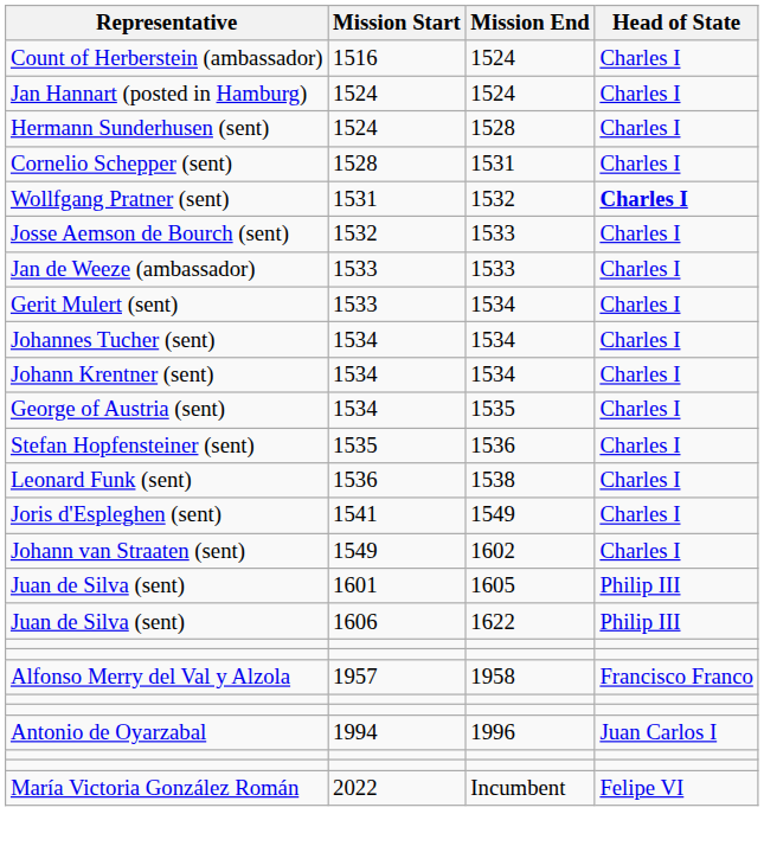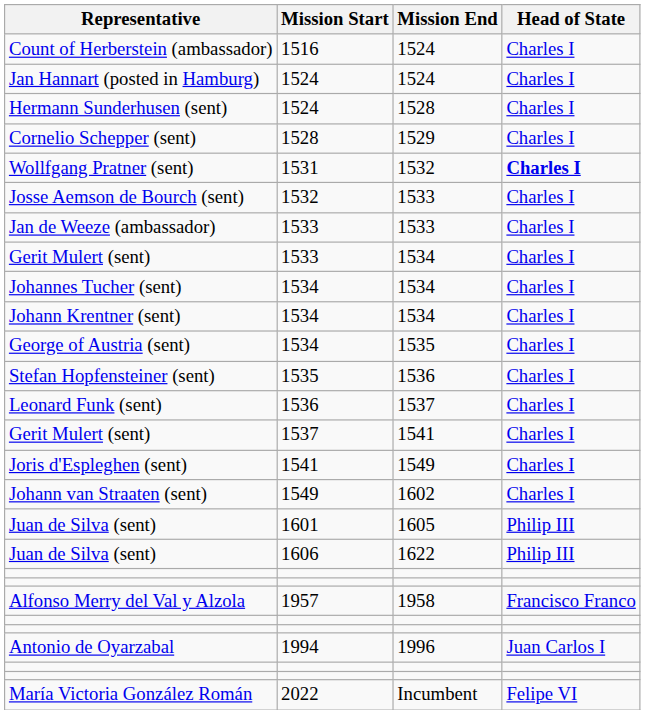 <table class="wikitable sortable">
 <tr>
 <th>Representative</th>
 <th>Mission Start</th>
 <th>Mission End</th>
 <th>Head of State</th>
 </tr>
 <tr>
 <td><a href='#'>Count of Herberstein</a> (ambassador)</td>
 <td>1516</td>
 <td>1524</td>
 <td><a href='#'>Charles I</a></td>
 </tr>
 <tr>
 <td><a href='#'>Jan Hannart</a> (posted in <a href='#'>Hamburg</a>)</td>
 <td>1524</td>
 <td>1524</td>
 <td><a href='#'>Charles I</a></td>
 </tr>
 <tr>
 <td><a href='#'>Hermann Sunderhusen</a> (sent)</td>
 <td>1524</td>
 <td>1528</td>
 <td><a href='#'>Charles I</a></td>
 </tr>
 <tr>
 <td><a href='#'>Cornelio Schepper</a> (sent)</td>
 <td>1528</td>
-<td>1531</td>
+<td>1529</td>
 <td><a href='#'>Charles I</a></td>
 </tr>
 <tr>
 <td><a href='#'>Wollfgang Pratner</a> (sent)</td>
 <td>1531</td>
 <td>1532</td>
 <td><strong><a href='#'>Charles I</a></strong></td>
 </tr>
 <tr>
 <td><a href='#'>Josse Aemson de Bourch</a> (sent)</td>
 <td>1532</td>
 <td>1533</td>
 <td><a href='#'>Charles I</a></td>
 </tr>
 <tr>
 <td><a href='#'>Jan de Weeze</a> (ambassador)</td>
 <td>1533</td>
 <td>1533</td>
 <td><a href='#'>Charles I</a></td>
 </tr>
 <tr>
 <td><a href='#'>Gerit Mulert</a> (sent)</td>
 <td>1533</td>
 <td>1534</td>
 <td><a href='#'>Charles I</a></td>
 </tr>
 <tr>
 <td><a href='#'>Johannes Tucher</a> (sent)</td>
 <td>1534</td>
 <td>1534</td>
 <td><a href='#'>Charles I</a></td>
 </tr>
 <tr>
 <td><a href='#'>Johann Krentner</a> (sent)</td>
 <td>1534</td>
 <td>1534</td>
 <td><a href='#'>Charles I</a></td>
 </tr>
 <tr>
 <td><a href='#'>George of Austria</a> (sent)</td>
 <td>1534</td>
 <td>1535</td>
 <td><a href='#'>Charles I</a></td>
 </tr>
 <tr>
 <td><a href='#'>Stefan Hopfensteiner</a> (sent)</td>
 <td>1535</td>
 <td>1536</td>
 <td><a href='#'>Charles I</a></td>
 </tr>
 <tr>
 <td><a href='#'>Leonard Funk</a> (sent)</td>
 <td>1536</td>
-<td>1538</td>
+<td>1537</td>
+<td><a href='#'>Charles I</a></td>
+</tr>
+<tr>
+<td><a href='#'>Gerit Mulert</a> (sent)</td>
+<td>1537</td>
+<td>1541</td>
 <td><a href='#'>Charles I</a></td>
 </tr>
 <tr>
 <td><a href='#'>Joris d'Espleghen</a> (sent)</td>
 <td>1541</td>
 <td>1549</td>
 <td><a href='#'>Charles I</a></td>
 </tr>
 <tr>
 <td><a href='#'>Johann van Straaten</a> (sent)</td>
 <td>1549</td>
 <td>1602</td>
 <td><a href='#'>Charles I</a></td>
 </tr>
 <tr>
 <td><a href='#'>Juan de Silva</a> (sent)</td>
 <td>1601</td>
 <td>1605</td>
 <td><a href='#'>Philip III</a></td>
 </tr>
 <tr>
 <td><a href='#'>Juan de Silva</a> (sent)</td>
 <td>1606</td>
 <td>1622</td>
 <td><a href='#'>Philip III</a></td>
 </tr>
 <tr>
 <td></td>
 <td></td>
 <td></td>
 <td></td>
 </tr>
 <tr>
 <td></td>
 <td></td>
 <td></td>
 <td></td>
 </tr>
 <tr>
 <td><a href='#'>Alfonso Merry del Val y Alzola</a></td>
 <td>1957</td>
 <td>1958</td>
 <td><a href='#'>Francisco Franco</a></td>
 </tr>
 <tr>
 <td></td>
 <td></td>
 <td></td>
 <td></td>
 </tr>
 <tr>
 <td></td>
 <td></td>
 <td></td>
 <td></td>
 </tr>
 <tr>
 <td><a href='#'>Antonio de Oyarzabal</a></td>
 <td>1994</td>
 <td>1996</td>
 <td><a href='#'>Juan Carlos I</a></td>
 </tr>
 <tr>
 <td></td>
 <td></td>
 <td></td>
 <td></td>
 </tr>
 <tr>
 <td></td>
 <td></td>
 <td></td>
 <td></td>
 </tr>
 <tr>
 <td><a href='#'>María Victoria González Román</a></td>
 <td>2022</td>
 <td>Incumbent</td>
 <td><a href='#'>Felipe VI</a></td>
 </tr>
 </table>
